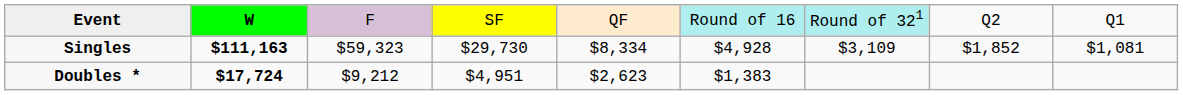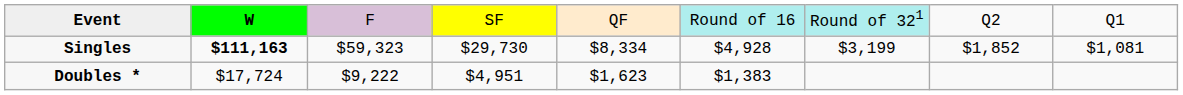 <table class=wikitable style=font-size:90%;text-align:center>
 <tr>
 <td style="width:130px; background:#efefef;"><strong>Event</strong></td>
 <td style="width:80px; background:lime;"><strong>W</strong></td>
 <td style="width:85px; background:thistle;">F</td>
 <td style="width:85px; background:#ff0;">SF</td>
 <td style="width:85px; background:#ffebcd;">QF</td>
 <td style="width:85px; background:#afeeee;">Round of 16</td>
 <td style="width:85px; background:#afeeee;">Round of 32<sup>1</sup></td>
 <td width=85>Q2</td>
 <td width=85>Q1</td>
 </tr>
 <tr>
 <td style="background:#f7f7f7;"><strong>Singles</strong></td>
 <td><strong>$111,163</strong></td>
 <td>$59,323</td>
 <td>$29,730</td>
 <td>$8,334</td>
 <td>$4,928</td>
-<td>$3,109</td>
+<td>$3,199</td>
 <td>$1,852</td>
 <td>$1,081</td>
 </tr>
 <tr>
 <td style="background:#f7f7f7;"><strong>Doubles *</strong></td>
-<td><strong>$17,724</strong></td>
-<td>$9,212</td>
+<td>$17,724</td>
+<td>$9,222</td>
 <td>$4,951</td>
-<td>$2,623</td>
+<td>$1,623</td>
 <td>$1,383</td>
 <td></td>
 <td></td>
 <td></td>
 </tr>
 </table>
